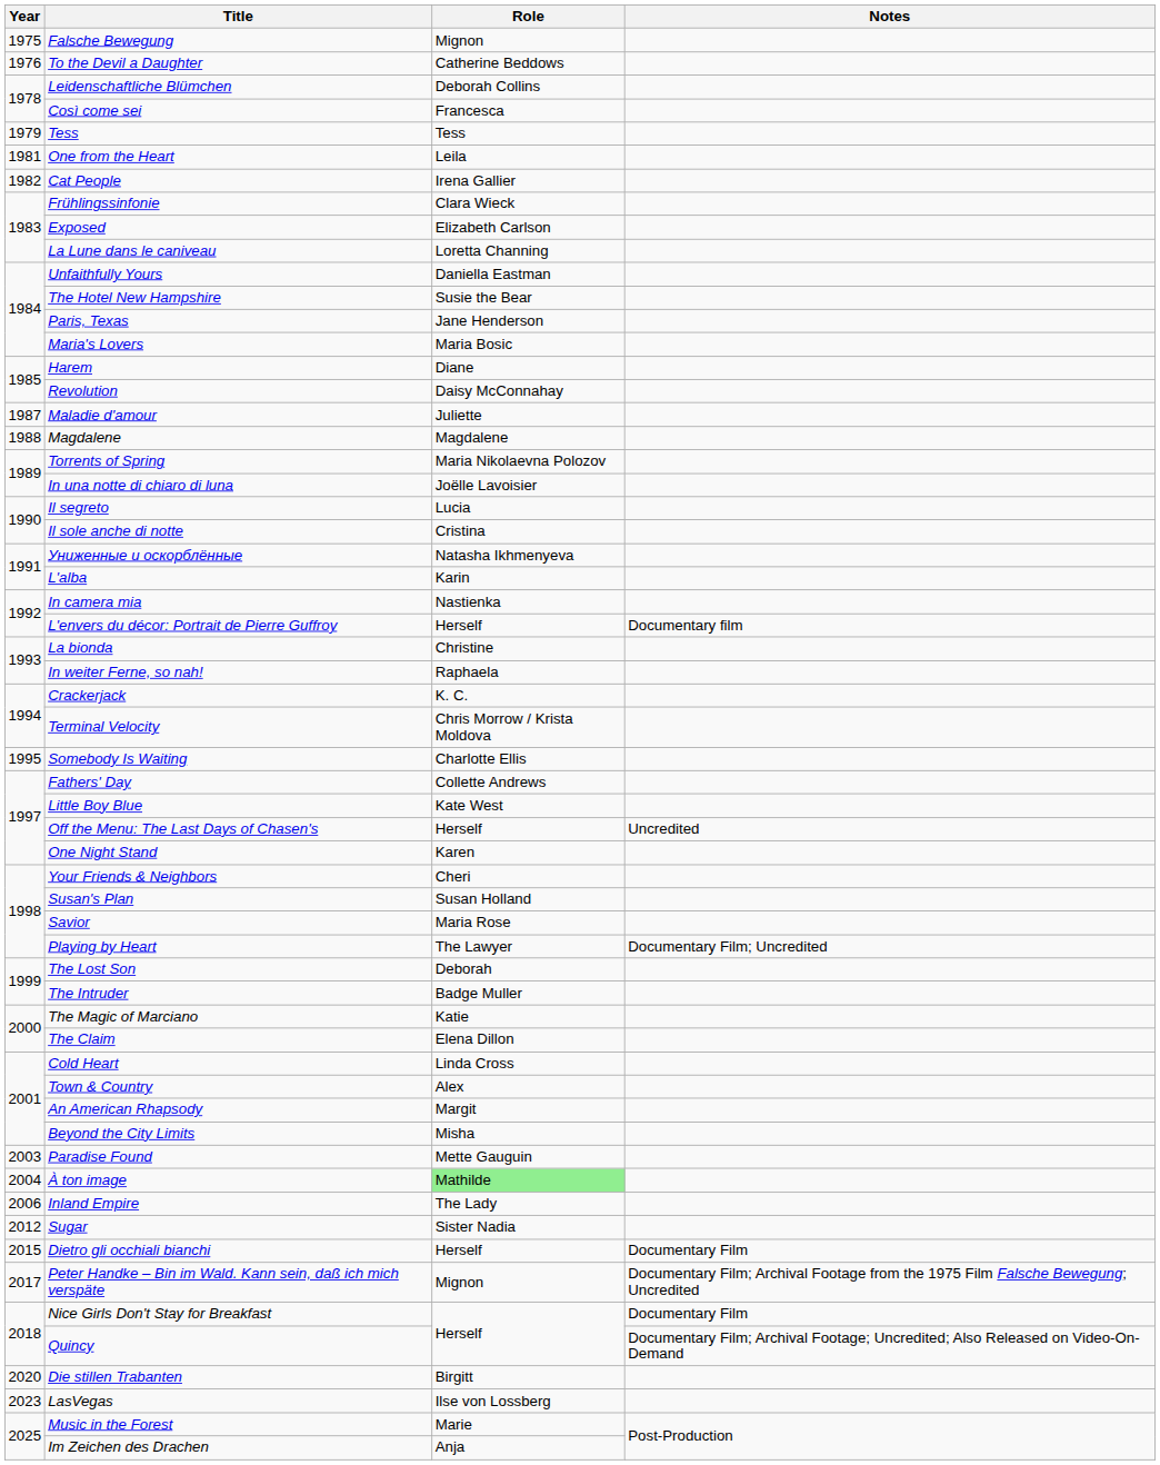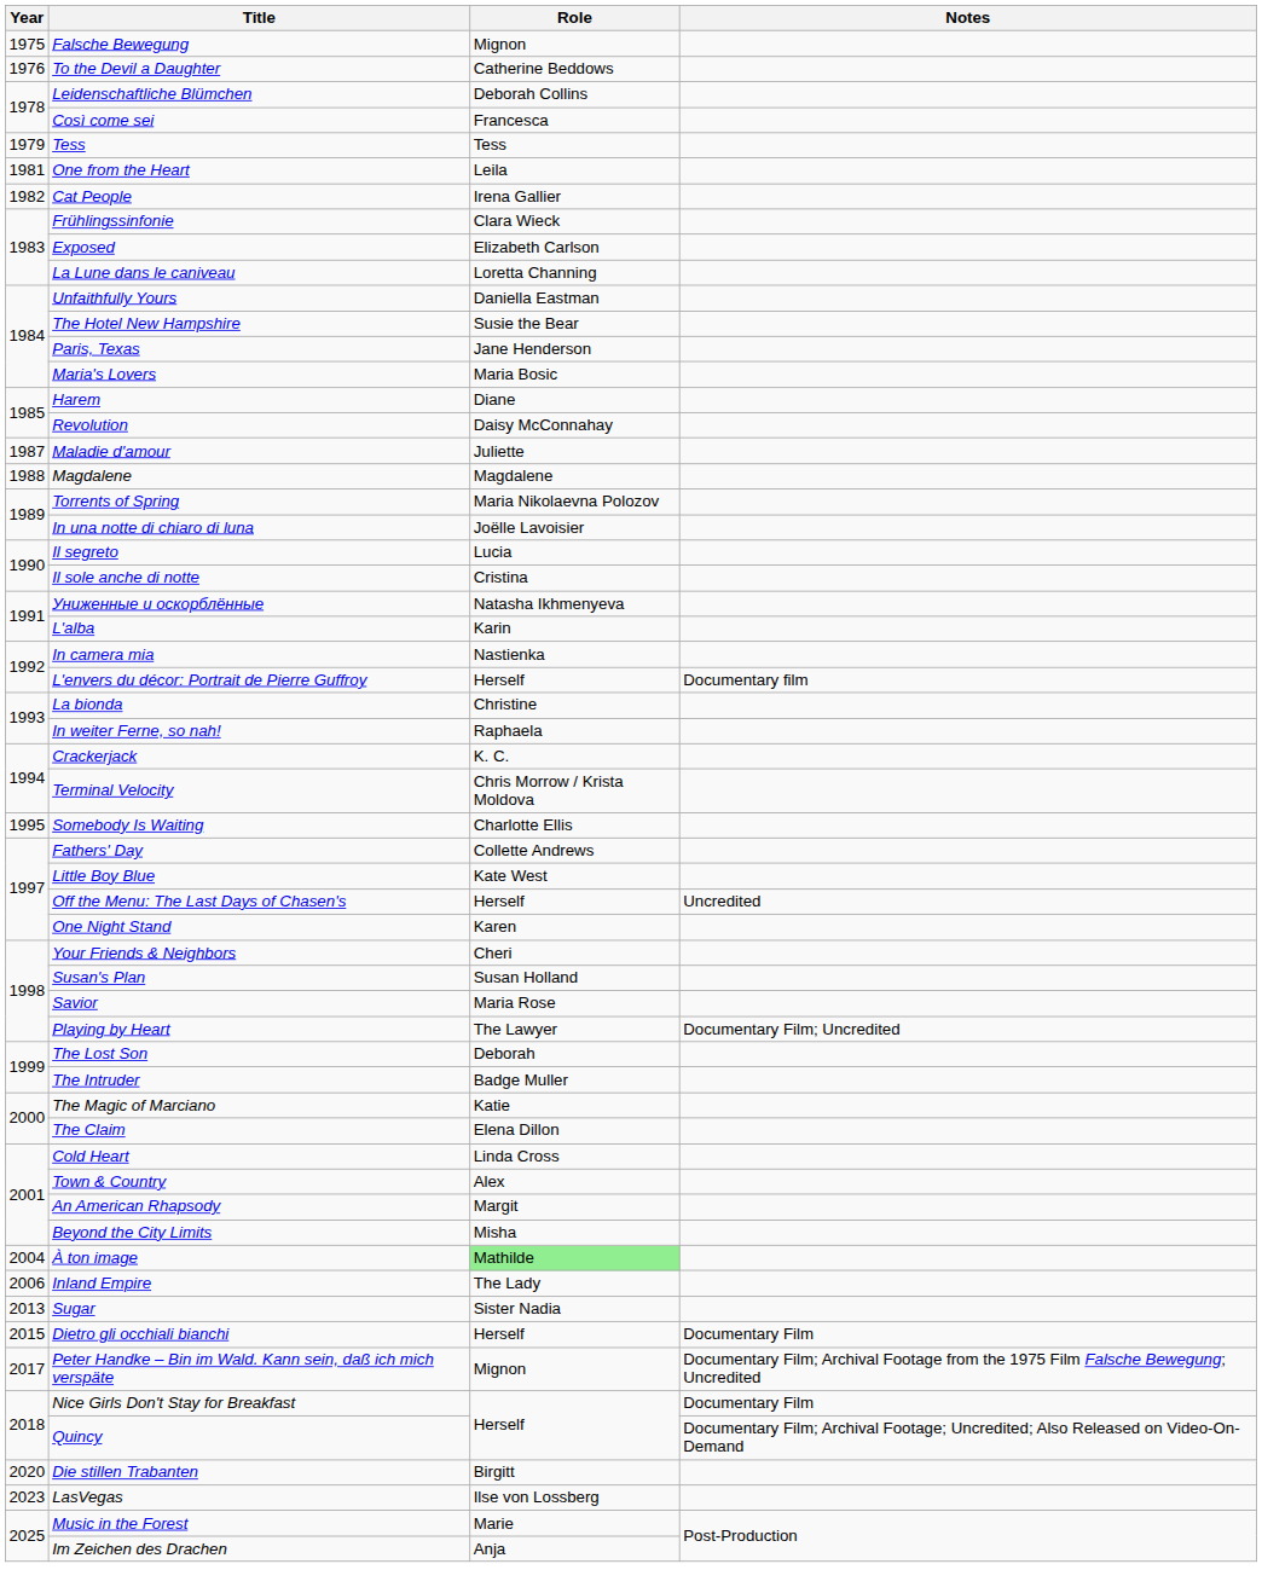 <table class = "wikitable sortable">
 <tr>
 <th scope="col">Year</th>
 <th scope="col">Title</th>
 <th scope="col">Role</th>
 <th class="unsortable" scope="col">Notes</th>
 </tr>
 <tr>
 <td>1975</td>
 <td><em><a href='#'>Falsche Bewegung</a></em></td>
 <td>Mignon</td>
 <td></td>
 </tr>
 <tr>
 <td>1976</td>
 <td><em><a href='#'>To the Devil a Daughter</a></em></td>
 <td>Catherine Beddows</td>
 <td></td>
 </tr>
 <tr>
 <td rowspan="2">1978</td>
 <td><em><a href='#'>Leidenschaftliche Blümchen</a></em></td>
 <td>Deborah Collins</td>
 <td></td>
 </tr>
 <tr>
 <td><em><a href='#'>Così come sei</a></em></td>
 <td>Francesca</td>
 <td></td>
 </tr>
 <tr>
 <td>1979</td>
 <td><em><a href='#'>Tess</a></em></td>
 <td>Tess</td>
 <td></td>
 </tr>
 <tr>
 <td>1981</td>
 <td><em><a href='#'>One from the Heart</a></em></td>
 <td>Leila</td>
 <td></td>
 </tr>
 <tr>
 <td>1982</td>
 <td><em><a href='#'>Cat People</a></em></td>
 <td>Irena Gallier</td>
 <td></td>
 </tr>
 <tr>
 <td rowspan="3">1983</td>
 <td><em><a href='#'>Frühlingssinfonie</a></em></td>
 <td>Clara Wieck</td>
 <td></td>
 </tr>
 <tr>
 <td><em><a href='#'>Exposed</a></em></td>
 <td>Elizabeth Carlson</td>
 <td></td>
 </tr>
 <tr>
 <td><em><a href='#'>La Lune dans le caniveau</a></em></td>
 <td>Loretta Channing</td>
 <td></td>
 </tr>
 <tr>
 <td rowspan="4">1984</td>
 <td><em><a href='#'>Unfaithfully Yours</a></em></td>
 <td>Daniella Eastman</td>
 <td></td>
 </tr>
 <tr>
 <td><em><a href='#'>The Hotel New Hampshire</a></em></td>
 <td>Susie the Bear</td>
 <td></td>
 </tr>
 <tr>
 <td><em><a href='#'>Paris, Texas</a></em></td>
 <td>Jane Henderson</td>
 <td></td>
 </tr>
 <tr>
 <td><em><a href='#'>Maria's Lovers</a></em></td>
 <td>Maria Bosic</td>
 <td></td>
 </tr>
 <tr>
 <td rowspan="2">1985</td>
 <td><em><a href='#'>Harem</a></em></td>
 <td>Diane</td>
 <td></td>
 </tr>
 <tr>
 <td><em><a href='#'>Revolution</a></em></td>
 <td>Daisy McConnahay</td>
 <td></td>
 </tr>
 <tr>
 <td>1987</td>
 <td><em><a href='#'>Maladie d'amour</a></em></td>
 <td>Juliette</td>
 <td></td>
 </tr>
 <tr>
 <td>1988</td>
 <td><em>Magdalene</em></td>
 <td>Magdalene</td>
 <td></td>
 </tr>
 <tr>
 <td rowspan="2">1989</td>
 <td><em><a href='#'>Torrents of Spring</a></em></td>
 <td>Maria Nikolaevna Polozov</td>
 <td></td>
 </tr>
 <tr>
 <td><em><a href='#'>In una notte di chiaro di luna</a></em></td>
 <td>Joëlle Lavoisier</td>
 <td></td>
 </tr>
 <tr>
 <td rowspan="2">1990</td>
 <td><em><a href='#'>Il segreto</a></em></td>
 <td>Lucia</td>
 <td></td>
 </tr>
 <tr>
 <td><em><a href='#'>Il sole anche di notte</a></em></td>
 <td>Cristina</td>
 <td></td>
 </tr>
 <tr>
 <td rowspan="2">1991</td>
 <td><em><a href='#'>Униженные и оскорблённые</a></em></td>
 <td>Natasha Ikhmenyeva</td>
 <td></td>
 </tr>
 <tr>
 <td><em><a href='#'>L'alba</a></em></td>
 <td>Karin</td>
 <td></td>
 </tr>
 <tr>
 <td rowspan="2">1992</td>
 <td><em><a href='#'>In camera mia</a></em></td>
 <td>Nastienka</td>
 <td></td>
 </tr>
 <tr>
 <td><em><a href='#'>L'envers du décor: Portrait de Pierre Guffroy</a></em></td>
 <td>Herself</td>
 <td>Documentary film</td>
 </tr>
 <tr>
 <td rowspan="2">1993</td>
 <td><em><a href='#'>La bionda</a></em></td>
 <td>Christine</td>
 <td></td>
 </tr>
 <tr>
 <td><em><a href='#'>In weiter Ferne, so nah!</a></em></td>
 <td>Raphaela</td>
 <td></td>
 </tr>
 <tr>
 <td rowspan="2">1994</td>
 <td><em><a href='#'>Crackerjack</a></em></td>
 <td>K. C.</td>
 <td></td>
 </tr>
 <tr>
 <td><em><a href='#'>Terminal Velocity</a></em></td>
 <td>Chris Morrow / Krista Moldova</td>
 <td></td>
 </tr>
 <tr>
 <td>1995</td>
 <td><em><a href='#'>Somebody Is Waiting</a></em></td>
 <td>Charlotte Ellis</td>
 <td></td>
 </tr>
 <tr>
 <td rowspan="4">1997</td>
 <td><em><a href='#'>Fathers' Day</a></em></td>
 <td>Collette Andrews</td>
 <td></td>
 </tr>
 <tr>
 <td><em><a href='#'>Little Boy Blue</a></em></td>
 <td>Kate West</td>
 <td></td>
 </tr>
 <tr>
 <td><em><a href='#'>Off the Menu: The Last Days of Chasen's</a></em></td>
 <td>Herself</td>
 <td>Uncredited</td>
 </tr>
 <tr>
 <td><em><a href='#'>One Night Stand</a></em></td>
 <td>Karen</td>
 <td></td>
 </tr>
 <tr>
 <td rowspan="4">1998</td>
 <td><em><a href='#'>Your Friends & Neighbors</a></em></td>
 <td>Cheri</td>
 <td></td>
 </tr>
 <tr>
 <td><em><a href='#'>Susan's Plan</a></em></td>
 <td>Susan Holland</td>
 <td></td>
 </tr>
 <tr>
 <td><em><a href='#'>Savior</a></em></td>
 <td>Maria Rose</td>
 <td></td>
 </tr>
 <tr>
 <td><em><a href='#'>Playing by Heart</a></em></td>
 <td>The Lawyer</td>
 <td>Documentary Film; Uncredited</td>
 </tr>
 <tr>
 <td rowspan="2">1999</td>
 <td><em><a href='#'>The Lost Son</a></em></td>
 <td>Deborah</td>
 <td></td>
 </tr>
 <tr>
 <td><em><a href='#'>The Intruder</a></em></td>
 <td>Badge Muller</td>
 <td></td>
 </tr>
 <tr>
 <td rowspan="2">2000</td>
 <td><em>The Magic of Marciano</em></td>
 <td>Katie</td>
 <td></td>
 </tr>
 <tr>
 <td><em><a href='#'>The Claim</a></em></td>
 <td>Elena Dillon</td>
 <td></td>
 </tr>
 <tr>
 <td rowspan="4">2001</td>
 <td><em><a href='#'>Cold Heart</a></em></td>
 <td>Linda Cross</td>
 <td></td>
 </tr>
 <tr>
 <td><em><a href='#'>Town & Country</a></em></td>
 <td>Alex</td>
 <td></td>
 </tr>
 <tr>
 <td><em><a href='#'>An American Rhapsody</a></em></td>
 <td>Margit</td>
 <td></td>
 </tr>
 <tr>
 <td><em><a href='#'>Beyond the City Limits</a></em></td>
 <td>Misha</td>
 <td></td>
 </tr>
 <tr>
-<td>2003</td>
-<td><em><a href='#'>Paradise Found</a></em></td>
-<td>Mette Gauguin</td>
-<td></td>
-</tr>
-<tr>
 <td>2004</td>
 <td><em><a href='#'>À ton image</a></em></td>
 <td style="background: lightgreen;">Mathilde</td>
 <td></td>
 </tr>
 <tr>
 <td>2006</td>
 <td><em><a href='#'>Inland Empire</a></em></td>
 <td>The Lady</td>
 <td></td>
 </tr>
 <tr>
-<td>2012</td>
+<td>2013</td>
 <td><em><a href='#'>Sugar</a></em></td>
 <td>Sister Nadia</td>
 <td></td>
 </tr>
 <tr>
 <td>2015</td>
 <td><em><a href='#'>Dietro gli occhiali bianchi</a></em></td>
 <td>Herself</td>
 <td>Documentary Film</td>
 </tr>
 <tr>
 <td>2017</td>
 <td><em><a href='#'>Peter Handke – Bin im Wald. Kann sein, daß ich mich verspäte</a></em></td>
 <td>Mignon</td>
 <td>Documentary Film; Archival Footage from the 1975 Film <em><a href='#'>Falsche Bewegung</a></em>; Uncredited</td>
 </tr>
 <tr>
 <td rowspan="2">2018</td>
 <td><em>Nice Girls Don't Stay for Breakfast</em></td>
 <td rowspan="2">Herself</td>
 <td>Documentary Film</td>
 </tr>
 <tr>
 <td><em><a href='#'>Quincy</a></em></td>
 <td>Documentary Film; Archival Footage; Uncredited; Also Released on Video-On-Demand</td>
 </tr>
 <tr>
 <td>2020</td>
 <td><em><a href='#'>Die stillen Trabanten</a></em></td>
 <td>Birgitt</td>
 <td></td>
 </tr>
 <tr>
 <td>2023</td>
 <td><em>LasVegas</em></td>
 <td>Ilse von Lossberg</td>
 <td></td>
 </tr>
 <tr>
 <td rowspan="2">2025</td>
 <td><em><a href='#'>Music in the Forest</a></em></td>
 <td>Marie</td>
 <td rowspan="2">Post-Production</td>
 </tr>
 <tr>
 <td><em>Im Zeichen des Drachen</em></td>
 <td>Anja</td>
 </tr>
 </table>
